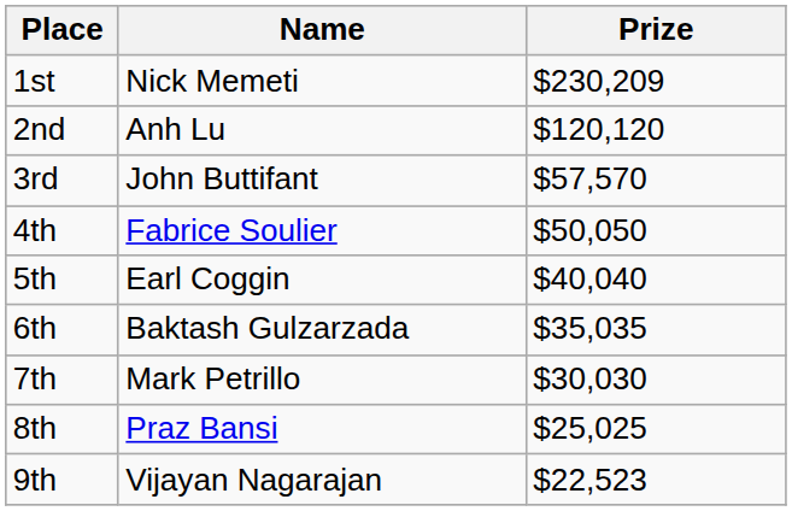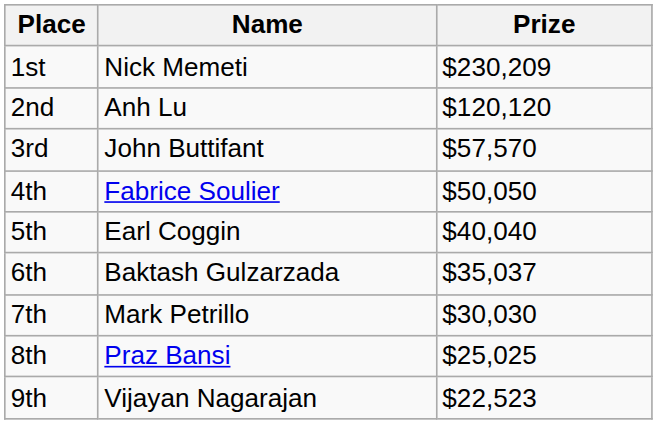 <table class="wikitable">
 <tr>
 <th width="50">Place</th>
 <th width="200">Name</th>
 <th width="125">Prize</th>
 </tr>
 <tr>
 <td>1st</td>
 <td>Nick Memeti</td>
 <td>$230,209</td>
 </tr>
 <tr>
 <td>2nd</td>
 <td>Anh Lu</td>
 <td>$120,120</td>
 </tr>
 <tr>
 <td>3rd</td>
 <td>John Buttifant</td>
 <td>$57,570</td>
 </tr>
 <tr>
 <td>4th</td>
 <td><a href='#'>Fabrice Soulier</a></td>
 <td>$50,050</td>
 </tr>
 <tr>
 <td>5th</td>
 <td>Earl Coggin</td>
 <td>$40,040</td>
 </tr>
 <tr>
 <td>6th</td>
 <td>Baktash Gulzarzada</td>
-<td>$35,035</td>
+<td>$35,037</td>
 </tr>
 <tr>
 <td>7th</td>
 <td>Mark Petrillo</td>
 <td>$30,030</td>
 </tr>
 <tr>
 <td>8th</td>
 <td><a href='#'>Praz Bansi</a></td>
 <td>$25,025</td>
 </tr>
 <tr>
 <td>9th</td>
 <td>Vijayan Nagarajan</td>
 <td>$22,523</td>
 </tr>
 </table>
